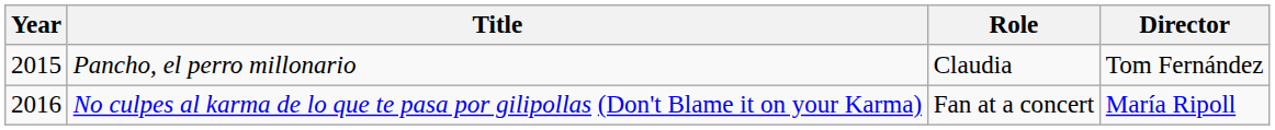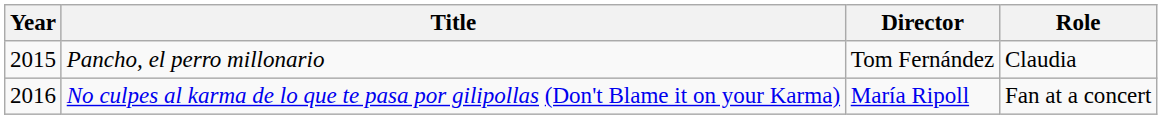 <table class="wikitable">
 <tr>
 <th>Year</th>
 <th>Title</th>
+<th>Director</th>
 <th>Role</th>
-<th>Director</th>
 </tr>
 <tr>
 <td>2015</td>
 <td><em>Pancho, el perro millonario</em></td>
+<td>Tom Fernández</td>
 <td>Claudia</td>
-<td>Tom Fernández</td>
 </tr>
 <tr>
 <td>2016</td>
 <td><em><a href='#'>No culpes al karma de lo que te pasa por gilipollas</a></em> <a href='#'>(Don't Blame it on your Karma)</a></td>
+<td><a href='#'>María Ripoll</a></td>
 <td>Fan at a concert</td>
-<td><a href='#'>María Ripoll</a></td>
 </tr>
 </table>
